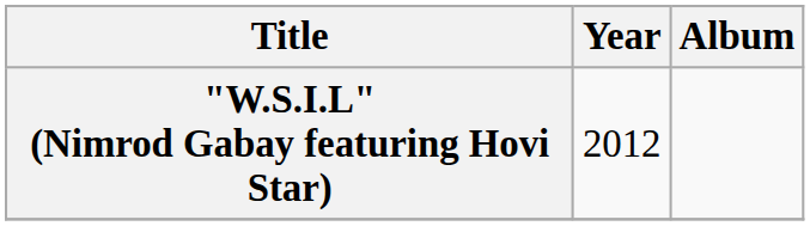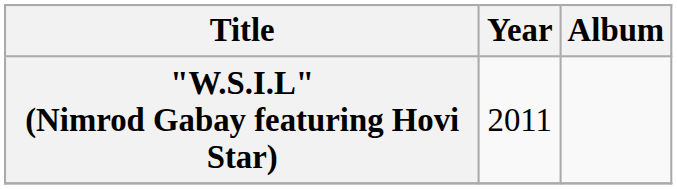 <table class="wikitable plainrowheaders" style="text-align:center;">
 <tr>
 <th scope="col" style="width:14em;">Title</th>
 <th scope="col" style="width:1em;">Year</th>
 <th scope="col">Album</th>
 </tr>
 <tr>
 <th scope="row">"W.S.I.L"<br><span>(Nimrod Gabay featuring Hovi Star)</span></th>
-<td>2012</td>
+<td>2011</td>
 <td></td>
 </tr>
 <tr>
 </tr>
 </table>
